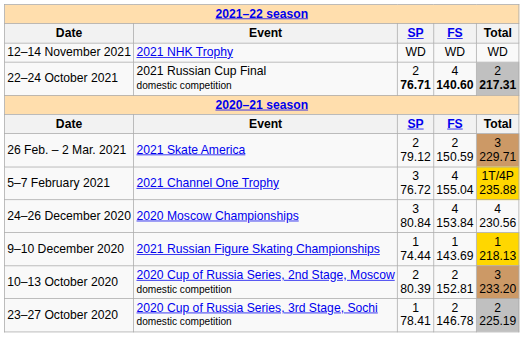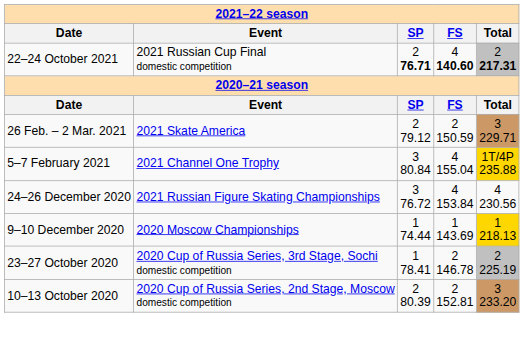 <table class="wikitable">
 <tr>
 <td style="background-color: #ffdead; " colspan=5 align=center><a href='#'><strong>2021–22 season</strong></a></td>
 </tr>
 <tr>
 <th>Date</th>
 <th>Event</th>
 <th><a href='#'>SP</a></th>
 <th><a href='#'>FS</a></th>
 <th>Total</th>
-</tr>
-<tr>
-<td>12–14 November 2021</td>
-<td><a href='#'>2021 NHK Trophy</a></td>
-<td align=center>WD<br></td>
-<td align=center>WD<br></td>
-<td align=center>WD<br></td>
 </tr>
 <tr>
 <td>22–24 October 2021</td>
 <td>2021 Russian Cup Final <br> <small>domestic competition</small></td>
 <td align=center>2<br> <strong> 76.71 </strong></td>
 <td align=center>4<br> <strong>140.60</strong></td>
 <td align=center bgcolor=Silver>2 <br> <strong>217.31</strong></td>
 </tr>
 <tr>
 <td style="background-color: #ffdead; " colspan=5 align=center><a href='#'><strong>2020–21 season</strong></a></td>
 </tr>
 <tr>
 <th>Date</th>
 <th>Event</th>
 <th><a href='#'>SP</a></th>
 <th><a href='#'>FS</a></th>
 <th>Total</th>
 </tr>
 <tr>
 <td>26 Feb. – 2 Mar. 2021</td>
 <td><a href='#'>2021 Skate America</a></td>
 <td align=center>2 <br> 79.12</td>
 <td align=center>2 <br> 150.59</td>
 <td align=center bgcolor=cc9966>3 <br> 229.71</td>
 </tr>
 <tr>
 <td>5–7 February 2021</td>
 <td><a href='#'>2021 Channel One Trophy</a></td>
-<td align=center>3 <br> 76.72</td>
+<td align=center>3 <br> 80.84</td>
 <td align=center>4 <br> 155.04</td>
 <td align=center bgcolor=Gold>1T/4P <br> 235.88</td>
 </tr>
 <tr>
 <td>24–26 December 2020</td>
-<td><a href='#'>2020 Moscow Championships</a></td>
-<td align=center>3 <br> 80.84</td>
+<td><a href='#'>2021 Russian Figure Skating Championships</a></td>
+<td align=center>3 <br> 76.72</td>
 <td align=center>4 <br> 153.84</td>
 <td align=center>4 <br> 230.56</td>
 </tr>
 <tr>
 <td>9–10 December 2020</td>
-<td><a href='#'>2021 Russian Figure Skating Championships</a></td>
+<td><a href='#'>2020 Moscow Championships</a></td>
 <td align=center>1 <br> 74.44</td>
 <td align=center>1 <br> 143.69</td>
 <td align=center bgcolor=gold>1 <br> 218.13</td>
+</tr>
+<tr>
+<td>23–27 October 2020</td>
+<td><a href='#'>2020 Cup of Russia Series, 3rd Stage, Sochi</a> <br> <small>domestic competition</small></td>
+<td align=center>1 <br> 78.41</td>
+<td align=center>2 <br> 146.78</td>
+<td align=center bgcolor=silver>2 <br> 225.19</td>
 </tr>
 <tr>
 <td>10–13 October 2020</td>
 <td><a href='#'>2020 Cup of Russia Series, 2nd Stage, Moscow</a> <br> <small>domestic competition</small></td>
 <td align=center>2 <br> 80.39</td>
 <td align=center>2 <br> 152.81</td>
 <td align=center bgcolor=cc9966>3 <br> 233.20</td>
 </tr>
-<tr>
-<td>23–27 October 2020</td>
-<td><a href='#'>2020 Cup of Russia Series, 3rd Stage, Sochi</a> <br> <small>domestic competition</small></td>
-<td align=center>1 <br> 78.41</td>
-<td align=center>2 <br> 146.78</td>
-<td align=center bgcolor=silver>2 <br> 225.19</td>
-</tr>
 </table>
